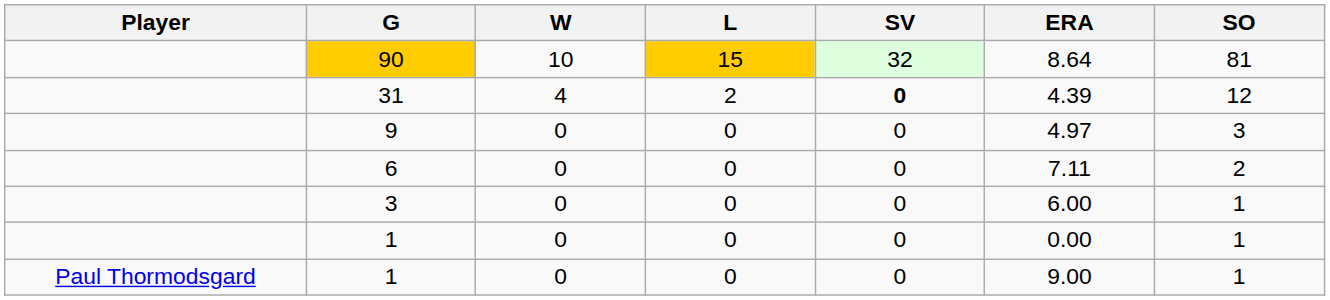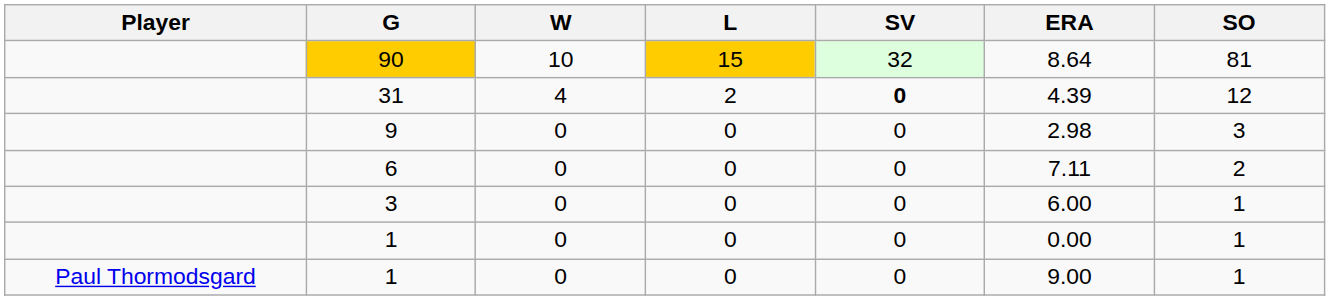 <table class="wikitable sortable">
 <tr>
 <th bgcolor="#DDDDFF" width="16%">Player</th>
 <th bgcolor="#DDDDFF" width="9%">G</th>
 <th bgcolor="#DDDDFF" width="9%">W</th>
 <th bgcolor="#DDDDFF" width="9%">L</th>
 <th bgcolor="#DDDDFF" width="9%">SV</th>
 <th bgcolor="#DDDDFF" width="9%">ERA</th>
 <th bgcolor="#DDDDFF" width="9%">SO</th>
 </tr>
 <tr align="center">
 <td></td>
 <td bgcolor="#FFCC00">90</td>
 <td>10</td>
 <td bgcolor="#FFCC00">15</td>
 <td bgcolor="#DDFFDD">32</td>
 <td>8.64</td>
 <td>81</td>
 </tr>
 <tr align="center">
 <td></td>
 <td>31</td>
 <td>4</td>
 <td>2</td>
 <td><strong>0</strong></td>
 <td>4.39</td>
 <td>12</td>
 </tr>
 <tr align="center">
 <td></td>
 <td>9</td>
 <td>0</td>
 <td>0</td>
 <td>0</td>
-<td>4.97</td>
+<td>2.98</td>
 <td>3</td>
 </tr>
 <tr align="center">
 <td></td>
 <td>6</td>
 <td>0</td>
 <td>0</td>
 <td>0</td>
 <td>7.11</td>
 <td>2</td>
 </tr>
 <tr align="center">
 <td></td>
 <td>3</td>
 <td>0</td>
 <td>0</td>
 <td>0</td>
 <td>6.00</td>
 <td>1</td>
 </tr>
 <tr align="center">
 <td></td>
 <td>1</td>
 <td>0</td>
 <td>0</td>
 <td>0</td>
 <td>0.00</td>
 <td>1</td>
 </tr>
 <tr align="center">
 <td><a href='#'>Paul Thormodsgard</a></td>
 <td>1</td>
 <td>0</td>
 <td>0</td>
 <td>0</td>
 <td>9.00</td>
 <td>1</td>
 </tr>
 </table>
